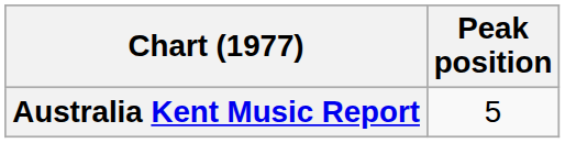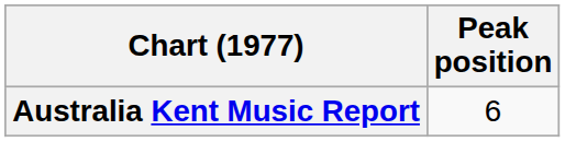 <table class="wikitable sortable plainrowheaders">
 <tr>
 <th scope="col">Chart (1977)</th>
 <th scope="col">Peak<br>position</th>
 </tr>
 <tr>
 <th scope="row">Australia <a href='#'>Kent Music Report</a></th>
-<td style="text-align:center;">5</td>
+<td style="text-align:center;">6</td>
 </tr>
 </table>
